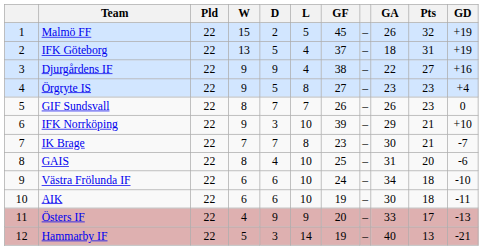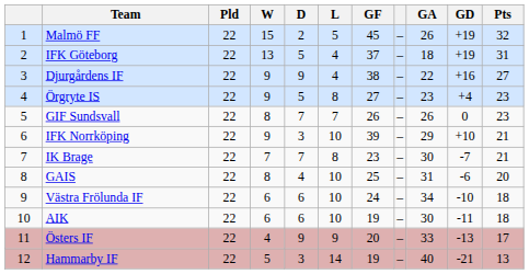 <table class="wikitable" style="text-align: center">
 <tr>
 <th style="width: 40px;"></th>
 <th style="width: 200px;">Team</th>
 <th style="width: 45px;">Pld</th>
 <th style="width: 35px;">W</th>
 <th style="width: 35px;">D</th>
 <th style="width: 35px;">L</th>
 <th style="width: 45px;">GF</th>
 <th></th>
 <th style="width: 45px;">GA</th>
+<th style="width: 35px;">GD</th>
 <th style="width: 45px;">Pts</th>
-<th style="width: 35px;">GD</th>
 </tr>
 <tr style="background: #d2e6ff">
 <td>1</td>
 <td style="text-align: left;"><a href='#'>Malmö FF</a></td>
 <td>22</td>
 <td>15</td>
 <td>2</td>
 <td>5</td>
 <td>45</td>
 <td>–</td>
 <td>26</td>
+<td>+19</td>
 <td>32</td>
-<td>+19</td>
 </tr>
 <tr style="background: #d2e6ff">
 <td>2</td>
 <td style="text-align: left;"><a href='#'>IFK Göteborg</a></td>
 <td>22</td>
 <td>13</td>
 <td>5</td>
 <td>4</td>
 <td>37</td>
 <td>–</td>
 <td>18</td>
+<td>+19</td>
 <td>31</td>
-<td>+19</td>
 </tr>
 <tr style="background: #d2e6ff">
 <td>3</td>
 <td style="text-align: left;"><a href='#'>Djurgårdens IF</a></td>
 <td>22</td>
 <td>9</td>
 <td>9</td>
 <td>4</td>
 <td>38</td>
 <td>–</td>
 <td>22</td>
+<td>+16</td>
 <td>27</td>
-<td>+16</td>
 </tr>
 <tr style="background: #d2e6ff">
 <td>4</td>
 <td style="text-align: left;"><a href='#'>Örgryte IS</a></td>
 <td>22</td>
 <td>9</td>
 <td>5</td>
 <td>8</td>
 <td>27</td>
 <td>–</td>
 <td>23</td>
+<td>+4</td>
 <td>23</td>
-<td>+4</td>
 </tr>
 <tr>
 <td>5</td>
 <td style="text-align: left;"><a href='#'>GIF Sundsvall</a></td>
 <td>22</td>
 <td>8</td>
 <td>7</td>
 <td>7</td>
 <td>26</td>
 <td>–</td>
 <td>26</td>
+<td>0</td>
 <td>23</td>
-<td>0</td>
 </tr>
 <tr>
 <td>6</td>
 <td style="text-align: left;"><a href='#'>IFK Norrköping</a></td>
 <td>22</td>
 <td>9</td>
 <td>3</td>
 <td>10</td>
 <td>39</td>
 <td>–</td>
 <td>29</td>
+<td>+10</td>
 <td>21</td>
-<td>+10</td>
 </tr>
 <tr>
 <td>7</td>
 <td style="text-align: left;"><a href='#'>IK Brage</a></td>
 <td>22</td>
 <td>7</td>
 <td>7</td>
 <td>8</td>
 <td>23</td>
 <td>–</td>
 <td>30</td>
+<td>-7</td>
 <td>21</td>
-<td>-7</td>
 </tr>
 <tr>
 <td>8</td>
 <td style="text-align: left;"><a href='#'>GAIS</a></td>
 <td>22</td>
 <td>8</td>
 <td>4</td>
 <td>10</td>
 <td>25</td>
 <td>–</td>
 <td>31</td>
+<td>-6</td>
 <td>20</td>
-<td>-6</td>
 </tr>
 <tr>
 <td>9</td>
 <td style="text-align: left;"><a href='#'>Västra Frölunda IF</a></td>
 <td>22</td>
 <td>6</td>
 <td>6</td>
 <td>10</td>
 <td>24</td>
 <td>–</td>
 <td>34</td>
+<td>-10</td>
 <td>18</td>
-<td>-10</td>
 </tr>
 <tr>
 <td>10</td>
 <td style="text-align: left;"><a href='#'>AIK</a></td>
 <td>22</td>
 <td>6</td>
 <td>6</td>
 <td>10</td>
 <td>19</td>
 <td>–</td>
 <td>30</td>
+<td>-11</td>
 <td>18</td>
-<td>-11</td>
 </tr>
 <tr style="background: #deb0b0">
 <td>11</td>
 <td style="text-align: left;"><a href='#'>Östers IF</a></td>
 <td>22</td>
 <td>4</td>
 <td>9</td>
 <td>9</td>
 <td>20</td>
 <td>–</td>
 <td>33</td>
+<td>-13</td>
 <td>17</td>
-<td>-13</td>
 </tr>
 <tr style="background: #deb0b0">
 <td>12</td>
 <td style="text-align: left;"><a href='#'>Hammarby IF</a></td>
 <td>22</td>
 <td>5</td>
 <td>3</td>
 <td>14</td>
 <td>19</td>
 <td>–</td>
 <td>40</td>
+<td>-21</td>
 <td>13</td>
-<td>-21</td>
 </tr>
 </table>
